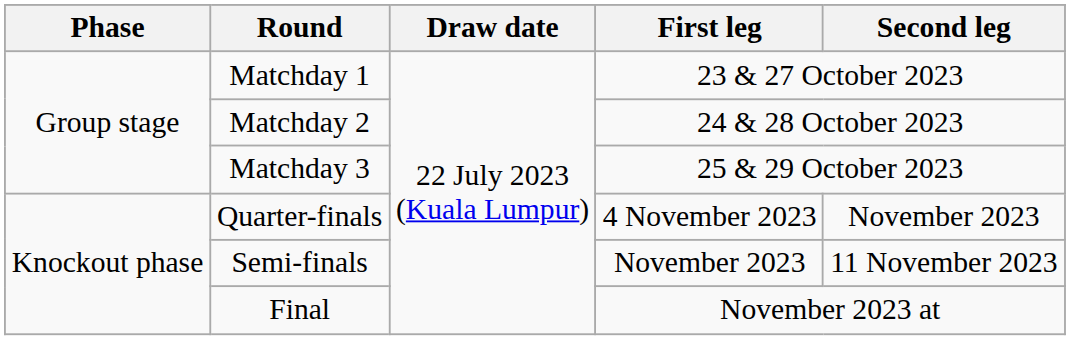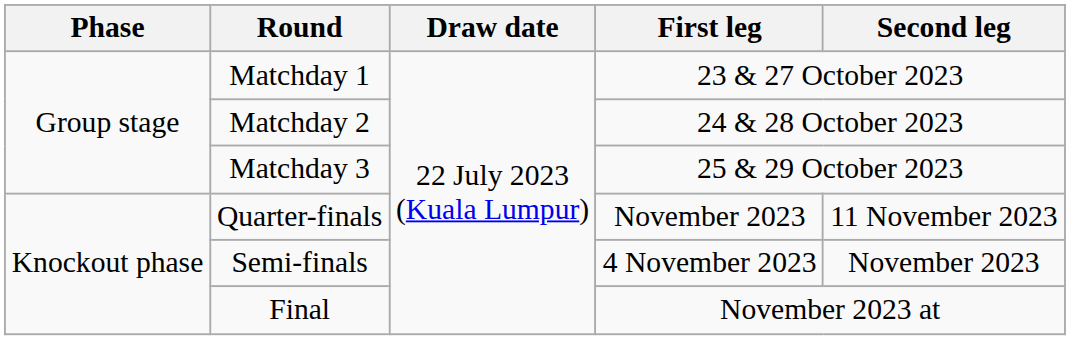 <table class="wikitable" style="text-align:center">
 <tr>
 <th>Phase</th>
 <th>Round</th>
 <th>Draw date</th>
 <th>First leg</th>
 <th>Second leg</th>
 </tr>
 <tr>
 <td rowspan=3>Group stage</td>
 <td>Matchday 1</td>
 <td rowspan=6>22 July 2023<br>(<a href='#'>Kuala Lumpur</a>)</td>
 <td colspan=2>23 & 27 October 2023</td>
 </tr>
 <tr>
 <td>Matchday 2</td>
 <td colspan=2>24 & 28 October 2023</td>
 </tr>
 <tr>
 <td>Matchday 3</td>
 <td colspan=2>25 & 29 October 2023</td>
 </tr>
 <tr>
 <td rowspan=3>Knockout phase</td>
 <td>Quarter-finals</td>
-<td>4 November 2023</td>
 <td>November  2023</td>
+<td>11 November  2023</td>
 </tr>
 <tr>
 <td>Semi-finals</td>
+<td>4 November 2023</td>
 <td>November  2023</td>
-<td>11 November  2023</td>
 </tr>
 <tr>
 <td>Final</td>
 <td colspan=2>November 2023 at</td>
 </tr>
 </table>
